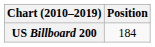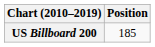 <table class="wikitable plainrowheaders" style="text-align:center">
 <tr>
 <th scope="col">Chart (2010–2019)</th>
 <th scope="col">Position</th>
 </tr>
 <tr>
 <th scope="row">US <em>Billboard</em> 200</th>
-<td>184</td>
+<td>185</td>
 </tr>
 </table>
